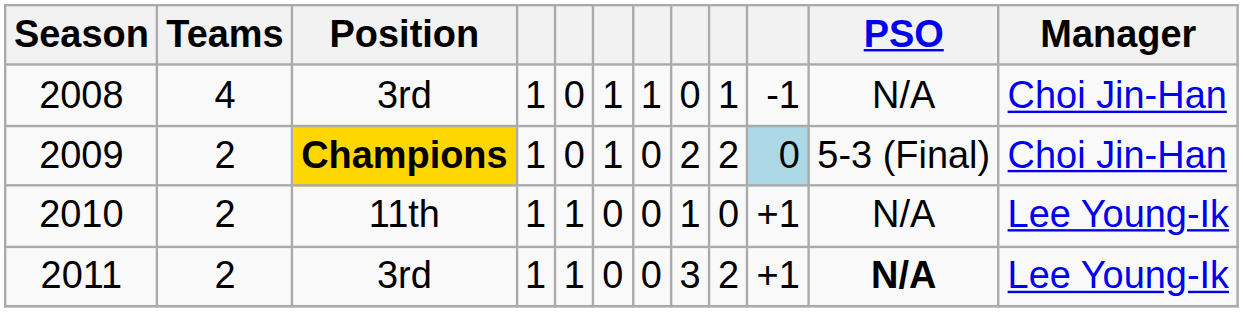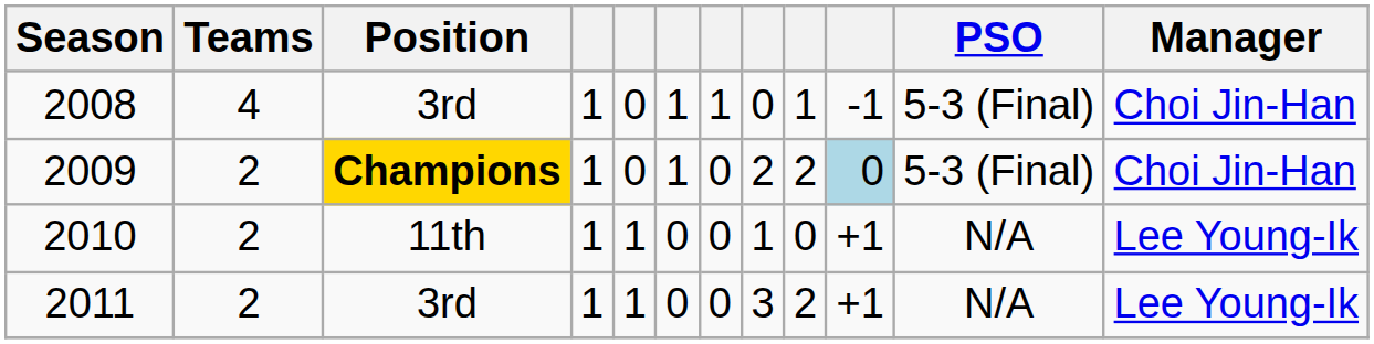 <table class="wikitable" style="text-align:center">
 <tr>
 <th>Season</th>
 <th>Teams</th>
 <th>Position</th>
 <th></th>
 <th></th>
 <th></th>
 <th></th>
 <th></th>
 <th></th>
 <th></th>
 <th><a href='#'>PSO</a></th>
 <th>Manager</th>
 </tr>
 <tr>
 <td>2008</td>
 <td>4</td>
 <td>3rd</td>
 <td>1</td>
 <td>0</td>
 <td>1</td>
 <td>1</td>
 <td>0</td>
 <td>1</td>
 <td align=right>-1</td>
-<td>N/A</td>
+<td>5-3  (Final)</td>
 <td align=left> <a href='#'>Choi Jin-Han</a></td>
 </tr>
 <tr>
 <td>2009</td>
 <td>2</td>
 <td bgcolor=gold><strong>Champions</strong></td>
 <td>1</td>
 <td>0</td>
 <td>1</td>
 <td>0</td>
 <td>2</td>
 <td>2</td>
 <td align=right style="background: lightblue;">0</td>
 <td>5-3  (Final)</td>
 <td align=left> <a href='#'>Choi Jin-Han</a></td>
 </tr>
 <tr>
 <td>2010</td>
 <td>2</td>
 <td>11th</td>
 <td>1</td>
 <td>1</td>
 <td>0</td>
 <td>0</td>
 <td>1</td>
 <td>0</td>
 <td align=right>+1</td>
 <td>N/A</td>
 <td align=left> <a href='#'>Lee Young-Ik</a></td>
 </tr>
 <tr>
 <td>2011</td>
 <td>2</td>
 <td>3rd</td>
 <td>1</td>
 <td>1</td>
 <td>0</td>
 <td>0</td>
 <td>3</td>
 <td>2</td>
 <td align=right>+1</td>
-<td><strong>N/A</strong></td>
+<td>N/A</td>
 <td align=left> <a href='#'>Lee Young-Ik</a></td>
 </tr>
 <tr>
 </tr>
 </table>
